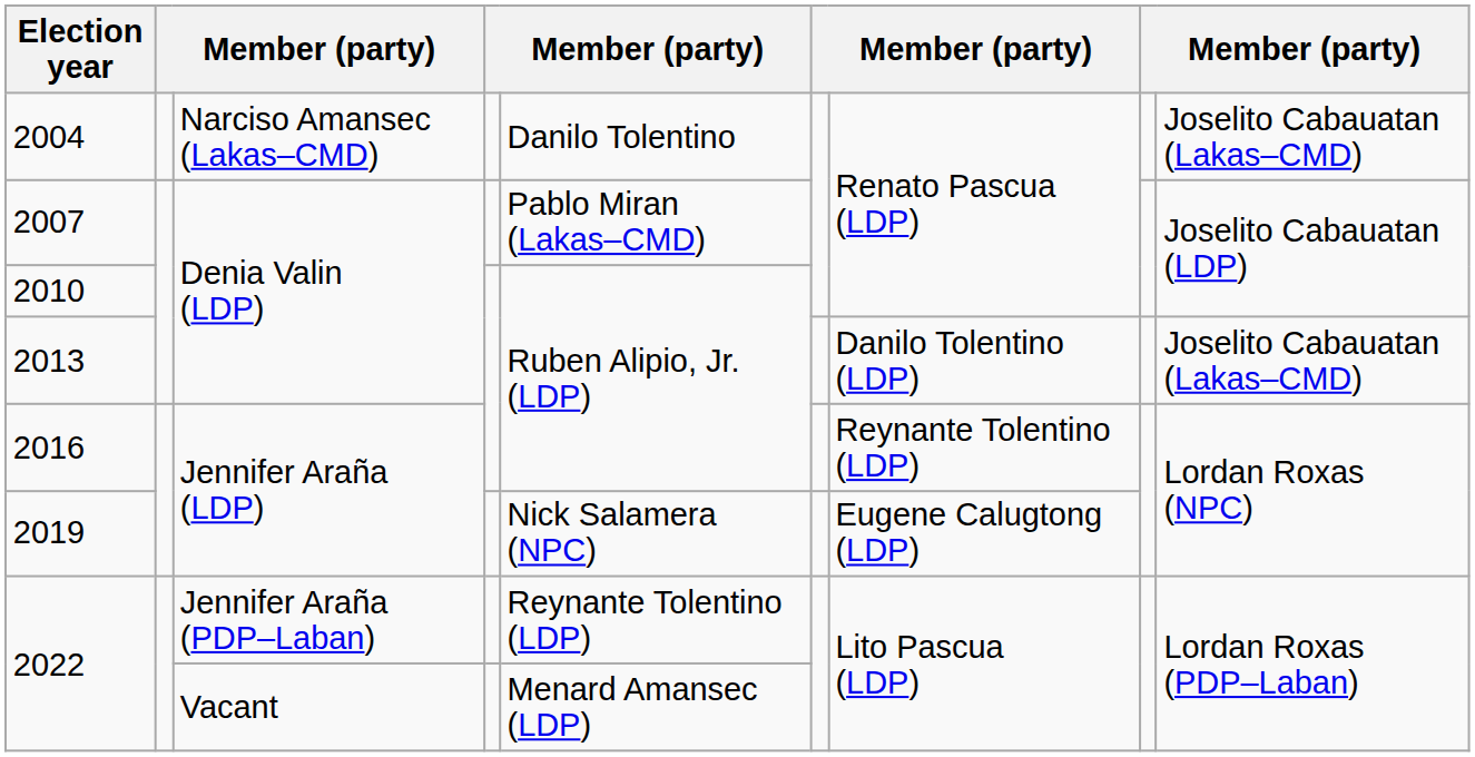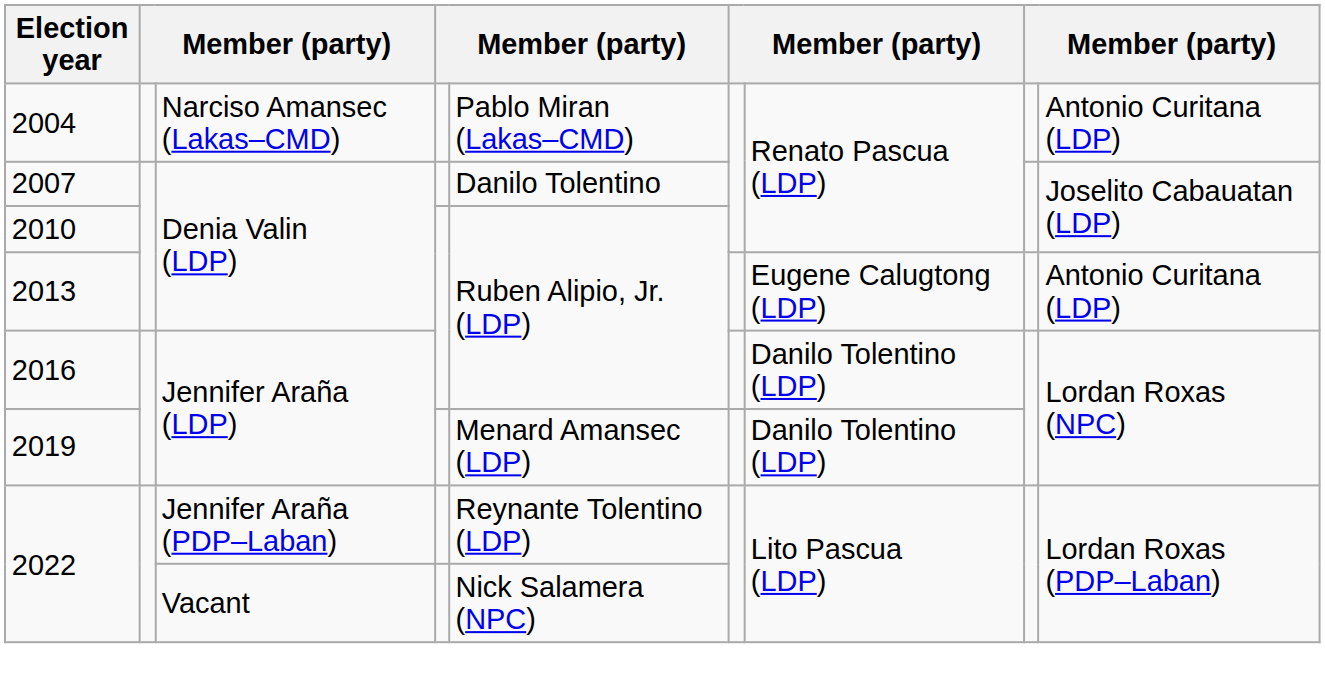 <table class=wikitable style="font-size:90%">
 <tr>
 <th width=60px>Election<br>year</th>
 <th colspan=2 width=140px>Member (party)</th>
 <th colspan=2 width=140px>Member (party)</th>
 <th colspan=2 width=140px>Member (party)</th>
 <th colspan=2 width=140px>Member (party)</th>
 </tr>
 <tr>
 <td>2004</td>
 <td bgcolor=></td>
 <td>Narciso Amansec<br>(<a href='#'>Lakas–CMD</a>)</td>
 <td bgcolor=></td>
-<td>Danilo Tolentino</td>
+<td>Pablo Miran<br>(<a href='#'>Lakas–CMD</a>)</td>
 <td rowspan=3 bgcolor=></td>
 <td rowspan=3>Renato Pascua<br>(<a href='#'>LDP</a>)</td>
 <td bgcolor=></td>
-<td>Joselito Cabauatan<br>(<a href='#'>Lakas–CMD</a>)</td>
+<td>Antonio Curitana<br>(<a href='#'>LDP</a>)</td>
 </tr>
 <tr>
 <td>2007</td>
 <td rowspan=3 bgcolor=></td>
 <td rowspan=3>Denia Valin<br>(<a href='#'>LDP</a>)</td>
 <td></td>
-<td>Pablo Miran<br>(<a href='#'>Lakas–CMD</a>)</td>
+<td>Danilo Tolentino</td>
 <td rowspan=2 bgcolor=></td>
 <td rowspan=2>Joselito Cabauatan<br>(<a href='#'>LDP</a>)</td>
 </tr>
 <tr>
 <td>2010</td>
 <td rowspan=3 bgcolor=></td>
 <td rowspan=3>Ruben Alipio, Jr.<br>(<a href='#'>LDP</a>)</td>
 </tr>
 <tr>
 <td>2013</td>
 <td bgcolor=></td>
-<td>Danilo Tolentino<br>(<a href='#'>LDP</a>)</td>
+<td>Eugene Calugtong<br>(<a href='#'>LDP</a>)</td>
 <td bgcolor=></td>
-<td>Joselito Cabauatan<br>(<a href='#'>Lakas–CMD</a>)</td>
+<td>Antonio Curitana<br>(<a href='#'>LDP</a>)</td>
 </tr>
 <tr>
 <td>2016</td>
 <td rowspan=2 bgcolor=></td>
 <td rowspan=2>Jennifer Araña<br>(<a href='#'>LDP</a>)</td>
 <td bgcolor=></td>
-<td>Reynante Tolentino<br>(<a href='#'>LDP</a>)</td>
+<td>Danilo Tolentino<br>(<a href='#'>LDP</a>)</td>
 <td rowspan=2 bgcolor=></td>
 <td rowspan=2>Lordan Roxas<br>(<a href='#'>NPC</a>)</td>
 </tr>
 <tr>
 <td>2019</td>
 <td bgcolor=></td>
-<td>Nick Salamera<br>(<a href='#'>NPC</a>)</td>
+<td>Menard Amansec<br>(<a href='#'>LDP</a>)</td>
 <td bgcolor=></td>
-<td>Eugene Calugtong<br>(<a href='#'>LDP</a>)</td>
+<td>Danilo Tolentino<br>(<a href='#'>LDP</a>)</td>
 </tr>
 <tr>
 <td rowspan=2>2022</td>
 <td rowspan=2 bgcolor=></td>
 <td>Jennifer Araña<br>(<a href='#'>PDP–Laban</a>)</td>
 <td bgcolor=></td>
 <td>Reynante Tolentino<br>(<a href='#'>LDP</a>)</td>
 <td rowspan=2 bgcolor=></td>
 <td rowspan=2>Lito Pascua<br>(<a href='#'>LDP</a>)</td>
 <td rowspan=2 bgcolor=></td>
 <td rowspan=2>Lordan Roxas<br>(<a href='#'>PDP–Laban</a>)</td>
 </tr>
 <tr>
 <td>Vacant</td>
 <td bgcolor=></td>
-<td>Menard Amansec<br>(<a href='#'>LDP</a>)</td>
+<td>Nick Salamera<br>(<a href='#'>NPC</a>)</td>
 </tr>
 </table>
